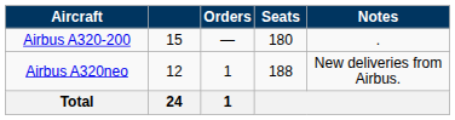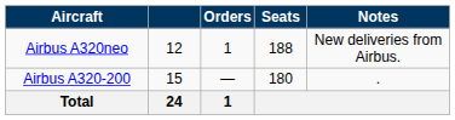 <table class="wikitable" style="border-collapse:collapse;text-align:center;  margin: 1em auto;">
 <tr>
 <th style="background:#003560; color:white; width:150px;">Aircraft</th>
 <th style="background:#003560; color:white; width:50px;"></th>
 <th style="background:#003560; color:white; width:50px;">Orders</th>
 <th style="background:#003560; color:white; width:50px;">Seats</th>
 <th class="unsortable" style="background:#003560; color:white; width:150px;">Notes</th>
 </tr>
 <tr>
+<td><a href='#'>Airbus A320neo</a></td>
+<td>12</td>
+<td>1</td>
+<td>188</td>
+<td>New deliveries from Airbus.</td>
+</tr>
+<tr>
 <td><a href='#'>Airbus A320-200</a></td>
 <td>15</td>
 <td>—</td>
 <td>180</td>
 <td>.</td>
-</tr>
-<tr>
-<td><a href='#'>Airbus A320neo</a></td>
-<td>12</td>
-<td>1</td>
-<td>188</td>
-<td>New deliveries from Airbus.</td>
 </tr>
 <tr>
 <th>Total</th>
 <th>24</th>
 <th>1</th>
 <th colspan="2"></th>
 </tr>
 </table>
